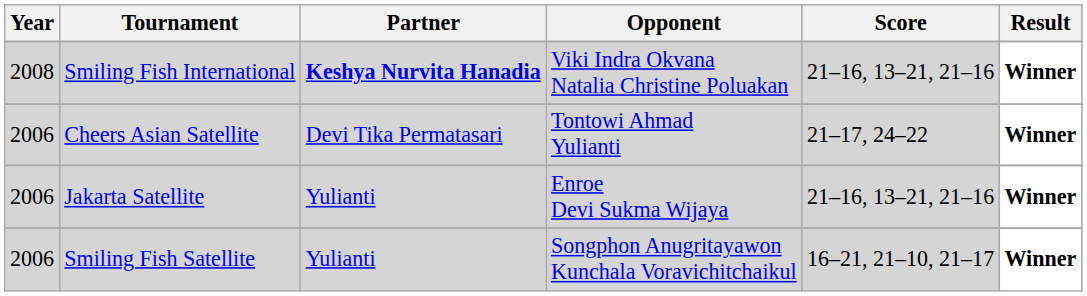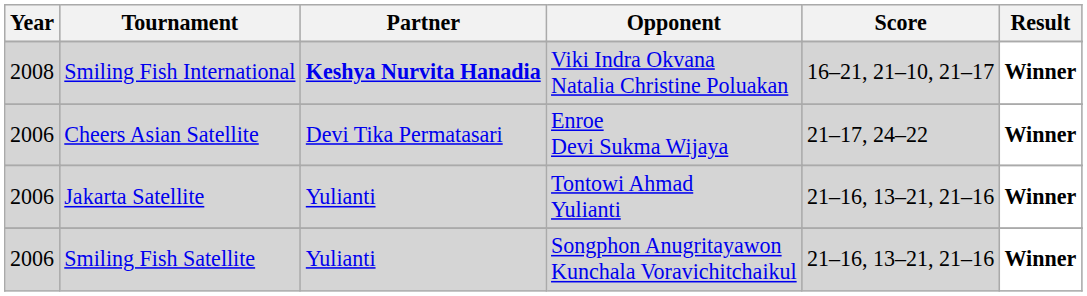 <table class="sortable wikitable" style="font-size: 90%;">
 <tr>
 <th>Year</th>
 <th>Tournament</th>
 <th>Partner</th>
 <th>Opponent</th>
 <th>Score</th>
 <th>Result</th>
 </tr>
 <tr>
 </tr>
 <tr style="background:#D5D5D5">
 <td align="center">2008</td>
 <td align="left"><a href='#'>Smiling Fish International</a></td>
 <td align="left"><strong> <a href='#'>Keshya Nurvita Hanadia</a></strong></td>
 <td align="left"> <a href='#'>Viki Indra Okvana</a><br> <a href='#'>Natalia Christine Poluakan</a></td>
-<td align="left">21–16, 13–21, 21–16</td>
+<td align="left">16–21, 21–10, 21–17</td>
 <td style="text-align:left; background:white"> <strong>Winner</strong></td>
 </tr>
 <tr>
 </tr>
 <tr style="background:#D5D5D5">
 <td align="center">2006</td>
 <td align="left"><a href='#'>Cheers Asian Satellite</a></td>
 <td align="left"> <a href='#'>Devi Tika Permatasari</a></td>
-<td align="left"> <a href='#'>Tontowi Ahmad</a><br> <a href='#'>Yulianti</a></td>
+<td align="left"> <a href='#'>Enroe</a><br> <a href='#'>Devi Sukma Wijaya</a></td>
 <td align="left">21–17, 24–22</td>
 <td style="text-align:left; background:white"> <strong>Winner</strong></td>
 </tr>
 <tr>
 </tr>
 <tr style="background:#D5D5D5">
 <td align="center">2006</td>
 <td align="left"><a href='#'>Jakarta Satellite</a></td>
 <td align="left"> <a href='#'>Yulianti</a></td>
-<td align="left"> <a href='#'>Enroe</a><br> <a href='#'>Devi Sukma Wijaya</a></td>
+<td align="left"> <a href='#'>Tontowi Ahmad</a><br> <a href='#'>Yulianti</a></td>
 <td align="left">21–16, 13–21, 21–16</td>
 <td style="text-align:left; background:white"> <strong>Winner</strong></td>
 </tr>
 <tr>
 </tr>
 <tr style="background:#D5D5D5">
 <td align="center">2006</td>
 <td align="left"><a href='#'>Smiling Fish Satellite</a></td>
 <td align="left"> <a href='#'>Yulianti</a></td>
 <td align="left"> <a href='#'>Songphon Anugritayawon</a><br> <a href='#'>Kunchala Voravichitchaikul</a></td>
-<td align="left">16–21, 21–10, 21–17</td>
+<td align="left">21–16, 13–21, 21–16</td>
 <td style="text-align:left; background:white"> <strong>Winner</strong></td>
 </tr>
 </table>
